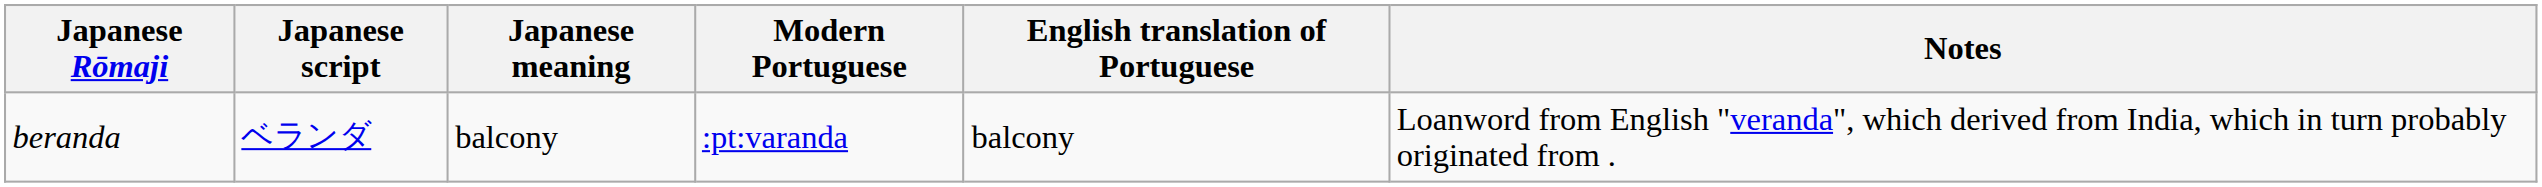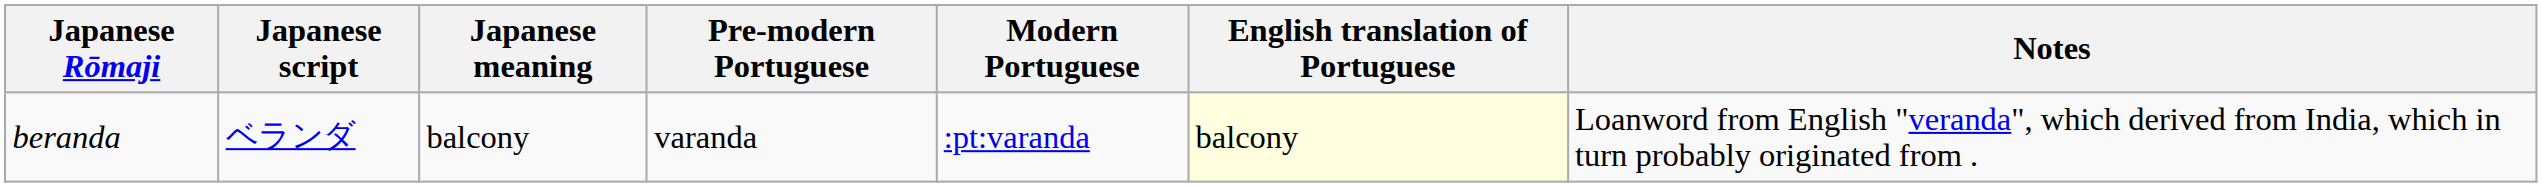 <table class="wikitable">
 <tr>
 <th>Japanese <em><a href='#'>Rōmaji</a></em></th>
 <th>Japanese script</th>
 <th>Japanese meaning</th>
+<th>Pre-modern Portuguese</th>
 <th>Modern Portuguese</th>
 <th>English translation of Portuguese</th>
 <th>Notes</th>
 </tr>
 <tr>
 <td><em>beranda</em></td>
 <td><a href='#'>ベランダ</a></td>
 <td>balcony</td>
+<td>varanda</td>
 <td><a href='#'>:pt:varanda</a></td>
-<td>balcony</td>
+<td style="background: lightyellow;">balcony</td>
 <td>Loanword from English "<a href='#'>veranda</a>", which derived from India, which in turn probably originated from .</td>
 </tr>
 </table>
